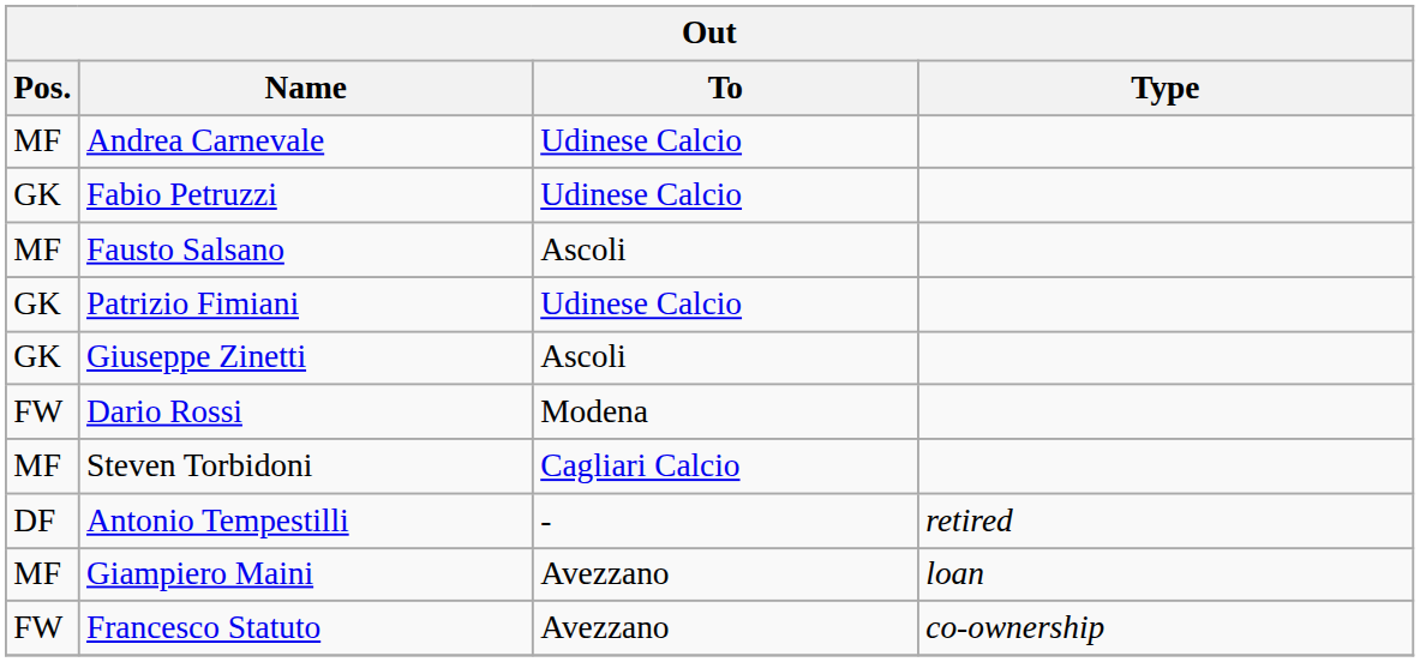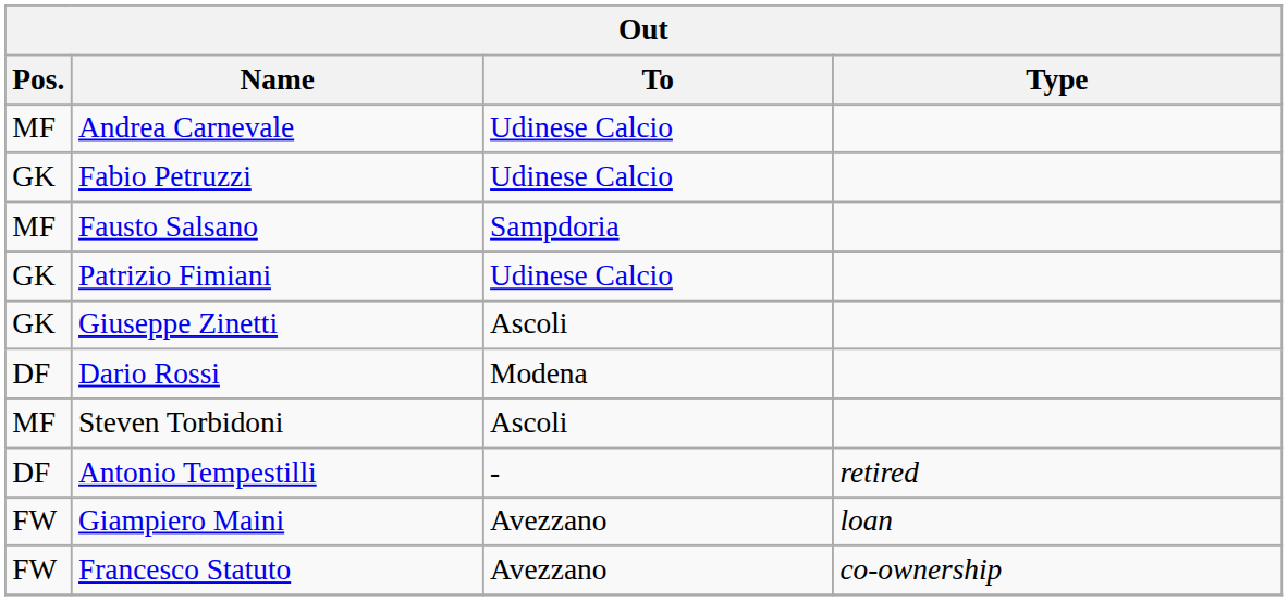 <table class="wikitable" style="font-size:90%; width:99%">
 <tr>
 <th colspan="4">Out</th>
 </tr>
 <tr>
 <th width=3%>Pos.</th>
 <th width=33%>Name</th>
 <th width=28%>To</th>
 <th width=36%>Type</th>
 </tr>
 <tr>
 <td>MF</td>
 <td><a href='#'>Andrea Carnevale</a></td>
 <td><a href='#'>Udinese Calcio</a></td>
 <td></td>
 </tr>
 <tr>
 <td>GK</td>
 <td><a href='#'>Fabio Petruzzi</a></td>
 <td><a href='#'>Udinese Calcio</a></td>
 <td></td>
 </tr>
 <tr>
 <td>MF</td>
 <td><a href='#'>Fausto Salsano</a></td>
-<td>Ascoli</td>
+<td><a href='#'>Sampdoria</a></td>
 <td></td>
 </tr>
 <tr>
 <td>GK</td>
 <td><a href='#'>Patrizio Fimiani</a></td>
 <td><a href='#'>Udinese Calcio</a></td>
 <td></td>
 </tr>
 <tr>
 <td>GK</td>
 <td><a href='#'>Giuseppe Zinetti</a></td>
 <td>Ascoli</td>
 <td></td>
 </tr>
 <tr>
-<td>FW</td>
+<td>DF</td>
 <td><a href='#'>Dario Rossi</a></td>
 <td>Modena</td>
 <td></td>
 </tr>
 <tr>
 <td>MF</td>
 <td>Steven Torbidoni</td>
-<td><a href='#'>Cagliari Calcio</a></td>
+<td>Ascoli</td>
 <td></td>
 </tr>
 <tr>
 <td>DF</td>
 <td><a href='#'>Antonio Tempestilli</a></td>
 <td>-</td>
 <td><em>retired</em></td>
 </tr>
 <tr>
-<td>MF</td>
+<td>FW</td>
 <td><a href='#'>Giampiero Maini</a></td>
 <td>Avezzano</td>
 <td><em>loan</em></td>
 </tr>
 <tr>
 <td>FW</td>
 <td><a href='#'>Francesco Statuto</a></td>
 <td>Avezzano</td>
 <td><em>co-ownership</em></td>
 </tr>
 <tr>
 </tr>
 </table>
